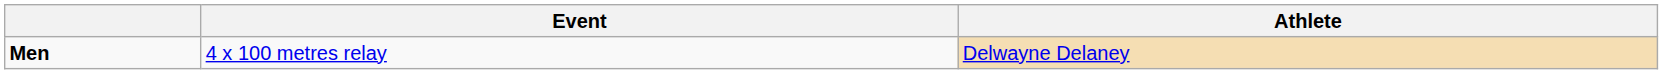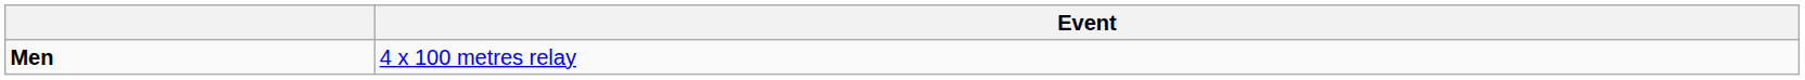 <table class=wikitable style="font-size:90%" width=60%>
 <tr>
 <th></th>
 <th>Event</th>
-<th>Athlete</th>
 </tr>
 <tr>
 <td><strong>Men</strong></td>
 <td><a href='#'>4 x 100 metres relay</a></td>
-<td bgcolor="wheat"><a href='#'>Delwayne Delaney</a></td>
 </tr>
 </table>
